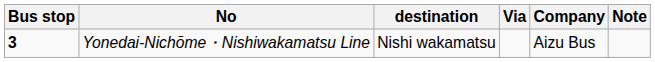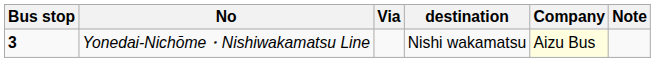 <table class="wikitable">
 <tr>
 <th>Bus stop</th>
 <th>No</th>
+<th>Via</th>
 <th>destination</th>
-<th>Via</th>
 <th>Company</th>
 <th>Note</th>
 </tr>
 <tr>
 <td rowspan="1"><strong>3</strong></td>
 <td><em>Yonedai-Nichōme・Nishiwakamatsu Line</em></td>
+<td></td>
 <td>Nishi wakamatsu</td>
-<td></td>
-<td>Aizu Bus</td>
+<td style="background: lightyellow;">Aizu Bus</td>
 <td></td>
 </tr>
 </table>
